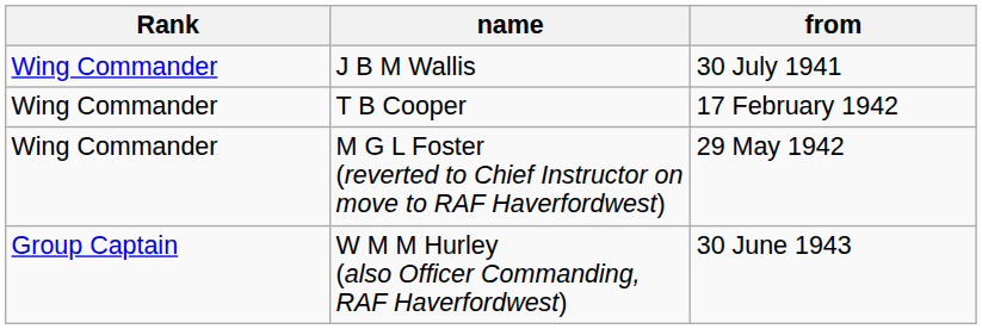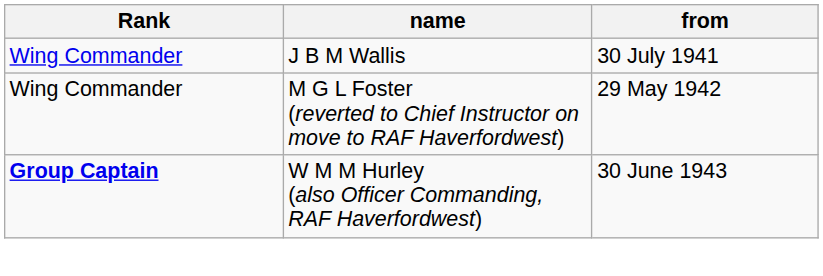 <table class="wikitable sortable">
 <tr style="vertical-align: top;">
 <th scope="col" style="width: 325px;">Rank</th>
 <th scope="col" style="width: 350px;">name</th>
 <th scope="col" style="width: 300px;">from</th>
 </tr>
 <tr style="vertical-align: top;">
 <td><a href='#'>Wing Commander</a></td>
 <td>J B M Wallis</td>
 <td>30 July 1941</td>
 </tr>
 <tr style="vertical-align: top;">
 <td>Wing Commander</td>
-<td>T B Cooper</td>
-<td>17 February 1942</td>
-</tr>
-<tr style="vertical-align: top;">
-<td>Wing Commander</td>
 <td>M G L Foster<br>(<em>reverted to Chief Instructor on move to RAF Haverfordwest</em>)</td>
 <td>29 May 1942</td>
 </tr>
 <tr style="vertical-align: top;">
-<td><a href='#'>Group Captain</a></td>
+<td><strong><a href='#'>Group Captain</a></strong></td>
 <td>W M M Hurley<br>(<em>also Officer Commanding, RAF Haverfordwest</em>)</td>
 <td>30 June 1943</td>
 </tr>
 </table>
